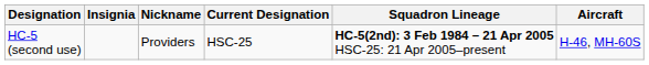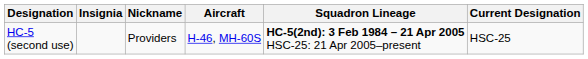 <table class="wikitable">
 <tr>
 <th>Designation</th>
 <th>Insignia</th>
 <th>Nickname</th>
+<th>Aircraft</th>
+<th>Squadron Lineage</th>
 <th>Current Designation</th>
-<th>Squadron Lineage</th>
-<th>Aircraft</th>
 </tr>
 <tr>
 <td><a href='#'>HC-5</a><br>(second use)</td>
 <td></td>
 <td>Providers</td>
+<td><a href='#'>H-46</a>, <a href='#'>MH-60S</a></td>
+<td style="white-space: nowrap;"><strong>HC-5(2nd): 3 Feb 1984 – 21 Apr 2005</strong><br>HSC-25: 21 Apr 2005–present</td>
 <td>HSC-25</td>
-<td style="white-space: nowrap;"><strong>HC-5(2nd): 3 Feb 1984 – 21 Apr 2005</strong><br>HSC-25: 21 Apr 2005–present</td>
-<td><a href='#'>H-46</a>, <a href='#'>MH-60S</a></td>
 </tr>
 </table>
